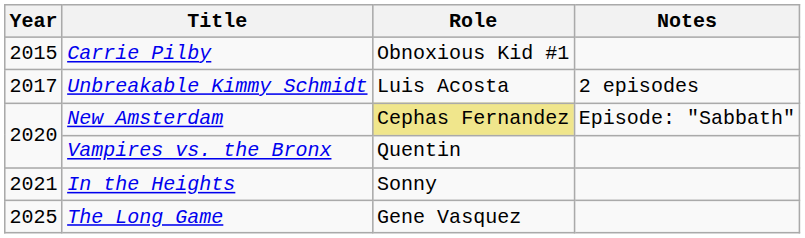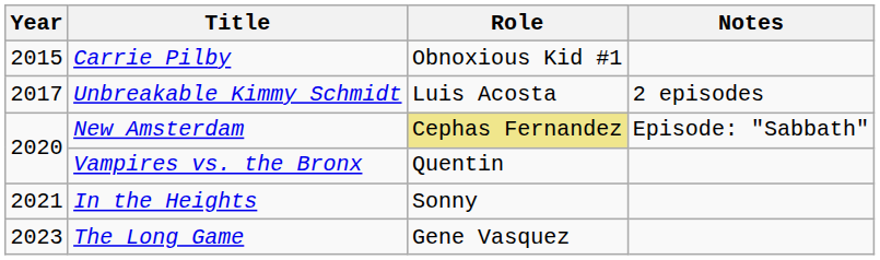 <table class="wikitable sortable">
 <tr>
 <th>Year</th>
 <th>Title</th>
 <th>Role</th>
 <th>Notes</th>
 </tr>
 <tr>
 <td>2015</td>
 <td><em><a href='#'>Carrie Pilby</a></em></td>
 <td>Obnoxious Kid #1</td>
 <td></td>
 </tr>
 <tr>
 <td>2017</td>
 <td><em><a href='#'>Unbreakable Kimmy Schmidt</a></em></td>
 <td>Luis Acosta</td>
 <td>2 episodes</td>
 </tr>
 <tr>
 <td rowspan="2">2020</td>
 <td><em><a href='#'>New Amsterdam</a></em></td>
 <td style="background: khaki;">Cephas Fernandez</td>
 <td>Episode: "Sabbath"</td>
 </tr>
 <tr>
 <td><em><a href='#'>Vampires vs. the Bronx</a></em></td>
 <td>Quentin</td>
 <td></td>
 </tr>
 <tr>
 <td>2021</td>
 <td><em><a href='#'>In the Heights</a></em></td>
 <td>Sonny</td>
 <td></td>
 </tr>
 <tr>
-<td>2025</td>
+<td>2023</td>
 <td><em><a href='#'>The Long Game</a></em></td>
 <td>Gene Vasquez</td>
 <td></td>
 </tr>
 </table>
